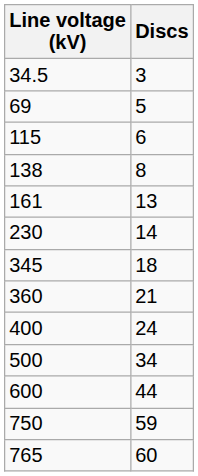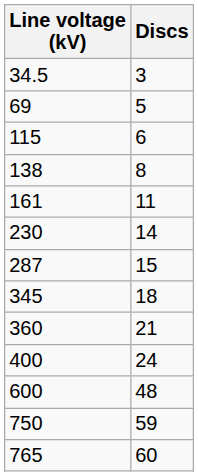 <table class="wikitable floatright">
 <tr>
 <th>Line voltage<br>(kV)</th>
 <th>Discs</th>
 </tr>
 <tr>
 <td>34.5</td>
 <td>3</td>
 </tr>
 <tr>
 <td>69</td>
 <td>5</td>
 </tr>
 <tr>
 <td>115</td>
 <td>6</td>
 </tr>
 <tr>
 <td>138</td>
 <td>8</td>
 </tr>
 <tr>
 <td>161</td>
-<td>13</td>
+<td>11</td>
 </tr>
 <tr>
 <td>230</td>
 <td>14</td>
+</tr>
+<tr>
+<td>287</td>
+<td>15</td>
 </tr>
 <tr>
 <td>345</td>
 <td>18</td>
 </tr>
 <tr>
 <td>360</td>
 <td>21</td>
 </tr>
 <tr>
 <td>400</td>
 <td>24</td>
 </tr>
 <tr>
-<td>500</td>
-<td>34</td>
-</tr>
-<tr>
 <td>600</td>
-<td>44</td>
+<td>48</td>
 </tr>
 <tr>
 <td>750</td>
 <td>59</td>
 </tr>
 <tr>
 <td>765</td>
 <td>60</td>
 </tr>
 </table>
